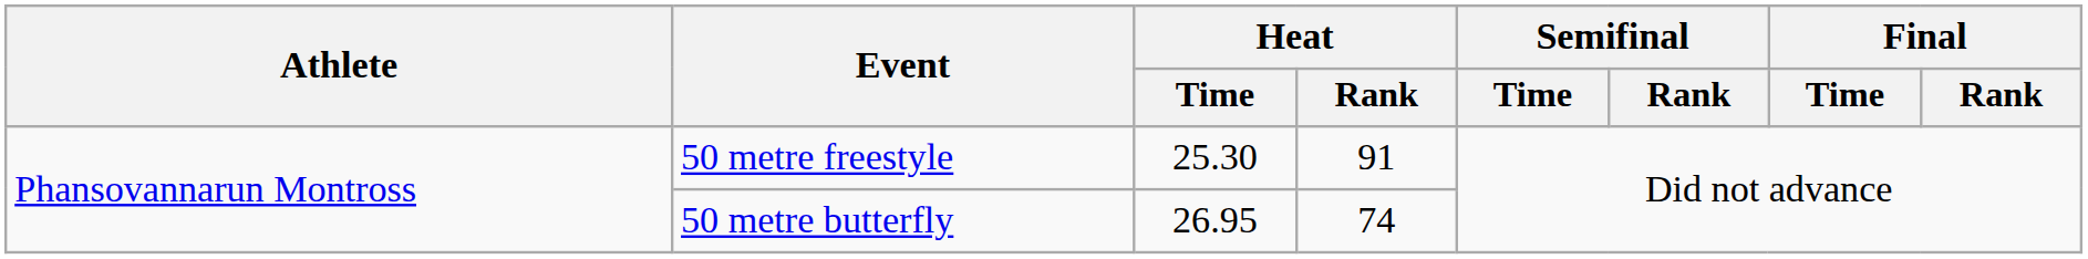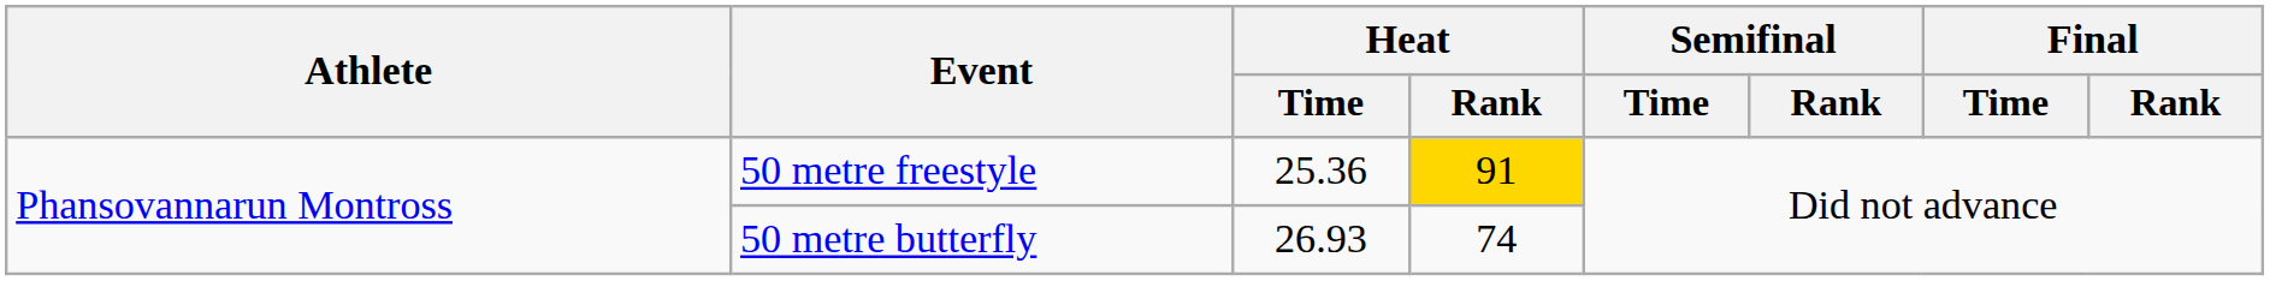 <table class="wikitable" style="text-align:center; font-size:90%; width:50%;">
 <tr>
 <th rowspan="2">Athlete</th>
 <th rowspan="2">Event</th>
 <th colspan="2">Heat</th>
 <th colspan="2">Semifinal</th>
 <th colspan="2">Final</th>
 </tr>
 <tr style="font-size:95%">
 <th>Time</th>
 <th>Rank</th>
 <th>Time</th>
 <th>Rank</th>
 <th>Time</th>
 <th>Rank</th>
 </tr>
 <tr>
 <td align=left rowspan=2><a href='#'>Phansovannarun Montross</a></td>
 <td align=left><a href='#'>50 metre freestyle</a></td>
-<td>25.30</td>
-<td>91</td>
+<td>25.36</td>
+<td style="background: gold;">91</td>
 <td colspan=4 rowspan=2>Did not advance</td>
 </tr>
 <tr>
 <td align=left><a href='#'>50 metre butterfly</a></td>
-<td>26.95</td>
+<td>26.93</td>
 <td>74</td>
 </tr>
 </table>
